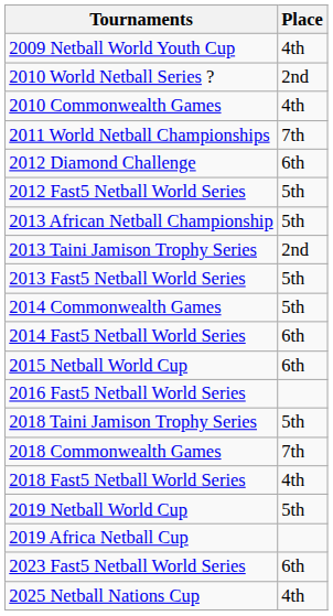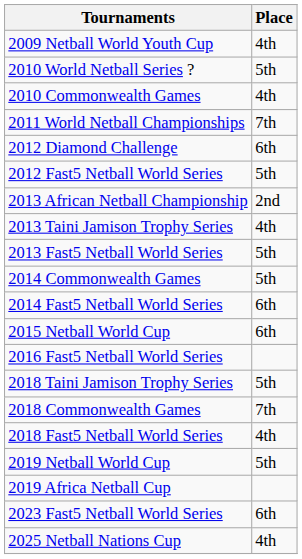 <table class="wikitable collapsible">
 <tr>
 <th>Tournaments</th>
 <th>Place</th>
 </tr>
 <tr>
 <td><a href='#'>2009 Netball World Youth Cup</a></td>
 <td>4th</td>
 </tr>
 <tr>
 <td><a href='#'>2010 World Netball Series</a> ?</td>
-<td>2nd</td>
+<td>5th</td>
 </tr>
 <tr>
 <td><a href='#'>2010 Commonwealth Games</a></td>
 <td>4th</td>
 </tr>
 <tr>
 <td><a href='#'>2011 World Netball Championships</a></td>
 <td>7th</td>
 </tr>
 <tr>
 <td><a href='#'>2012 Diamond Challenge</a></td>
 <td>6th</td>
 </tr>
 <tr>
 <td><a href='#'>2012 Fast5 Netball World Series</a></td>
 <td>5th</td>
 </tr>
 <tr>
 <td><a href='#'>2013 African Netball Championship</a></td>
-<td>5th</td>
+<td>2nd</td>
 </tr>
 <tr>
 <td><a href='#'>2013 Taini Jamison Trophy Series</a></td>
-<td>2nd</td>
+<td>4th</td>
 </tr>
 <tr>
 <td><a href='#'>2013 Fast5 Netball World Series</a></td>
 <td>5th</td>
 </tr>
 <tr>
 <td><a href='#'>2014 Commonwealth Games</a></td>
 <td>5th</td>
 </tr>
 <tr>
 <td><a href='#'>2014 Fast5 Netball World Series</a></td>
 <td>6th</td>
 </tr>
 <tr>
 <td><a href='#'>2015 Netball World Cup</a></td>
 <td>6th</td>
 </tr>
 <tr>
 <td><a href='#'>2016 Fast5 Netball World Series</a></td>
 <td></td>
 </tr>
 <tr>
 <td><a href='#'>2018 Taini Jamison Trophy Series</a></td>
 <td>5th</td>
 </tr>
 <tr>
 <td><a href='#'>2018 Commonwealth Games</a></td>
 <td>7th</td>
 </tr>
 <tr>
 <td><a href='#'>2018 Fast5 Netball World Series</a></td>
 <td>4th</td>
 </tr>
 <tr>
 <td><a href='#'>2019 Netball World Cup</a></td>
 <td>5th</td>
 </tr>
 <tr>
 <td><a href='#'>2019 Africa Netball Cup</a></td>
 <td></td>
 </tr>
 <tr>
 <td><a href='#'>2023 Fast5 Netball World Series</a></td>
 <td>6th</td>
 </tr>
 <tr>
 <td><a href='#'>2025 Netball Nations Cup</a></td>
 <td>4th</td>
 </tr>
 <tr>
 </tr>
 </table>
